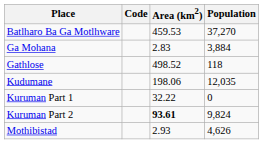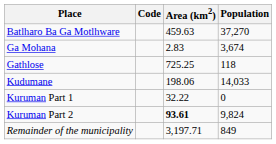 <table class="wikitable sortable">
 <tr>
 <th>Place</th>
 <th>Code</th>
 <th>Area (km<sup>2</sup>)</th>
 <th>Population</th>
 </tr>
 <tr>
 <td><a href='#'>Batlharo Ba Ga Motlhware</a></td>
 <td></td>
-<td>459.53</td>
+<td>459.63</td>
 <td>37,270</td>
 </tr>
 <tr>
 <td><a href='#'>Ga Mohana</a></td>
 <td></td>
 <td>2.83</td>
-<td>3,884</td>
+<td>3,674</td>
 </tr>
 <tr>
 <td><a href='#'>Gathlose</a></td>
 <td></td>
-<td>498.52</td>
+<td>725.25</td>
 <td>118</td>
 </tr>
 <tr>
 <td><a href='#'>Kudumane</a></td>
 <td></td>
 <td>198.06</td>
-<td>12,035</td>
+<td>14,033</td>
 </tr>
 <tr>
 <td><a href='#'>Kuruman</a> Part 1</td>
 <td></td>
 <td>32.22</td>
 <td>0</td>
 </tr>
 <tr>
 <td><a href='#'>Kuruman</a> Part 2</td>
 <td></td>
 <td><strong>93.61</strong></td>
 <td>9,824</td>
 </tr>
 <tr>
-<td><a href='#'>Mothibistad</a></td>
+<td><em>Remainder of the municipality</em></td>
 <td></td>
-<td>2.93</td>
-<td>4,626</td>
+<td>3,197.71</td>
+<td>849</td>
 </tr>
 </table>
